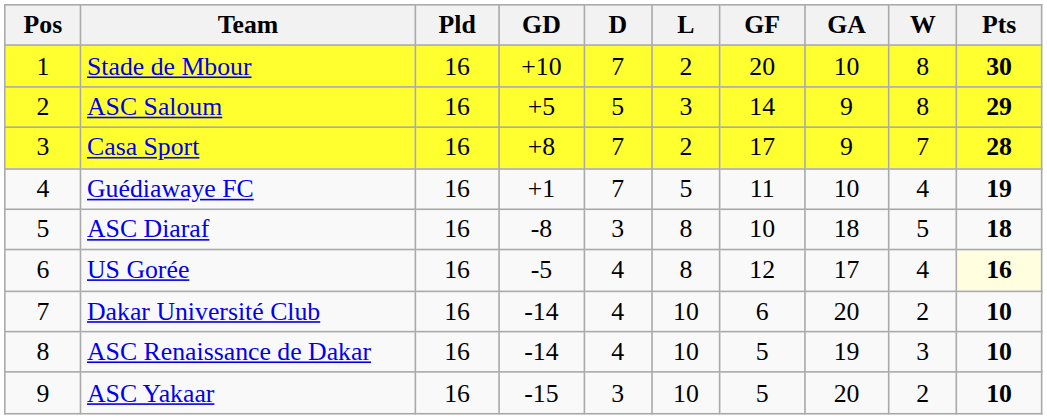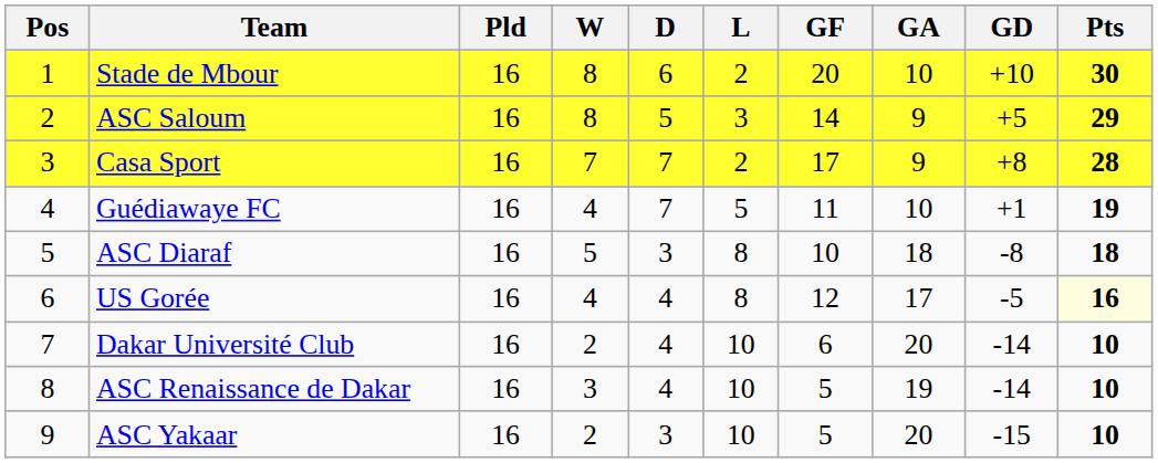 <table class="wikitable" style="text-align: center;">
 <tr>
 <th style="width: 40px;">Pos</th>
 <th style="width: 200px;">Team</th>
 <th style="width: 45px;">Pld</th>
-<th style="width: 45px;">GD</th>
+<th style="width: 35px;">W</th>
 <th style="width: 35px;">D</th>
 <th style="width: 35px;">L</th>
 <th style="width: 45px;">GF</th>
 <th style="width: 45px;">GA</th>
-<th style="width: 35px;">W</th>
+<th style="width: 45px;">GD</th>
 <th style="width: 45px;">Pts</th>
 </tr>
 <tr style="background:#ffff30;">
 <td>1</td>
 <td style="text-align: left;"><a href='#'>Stade de Mbour</a></td>
 <td>16</td>
-<td>+10</td>
-<td>7</td>
+<td>8</td>
+<td>6</td>
 <td>2</td>
 <td>20</td>
 <td>10</td>
-<td>8</td>
+<td>+10</td>
 <td><strong>30</strong></td>
 </tr>
 <tr style="background:#ffff30;">
 <td>2</td>
 <td style="text-align: left;"><a href='#'>ASC Saloum</a></td>
 <td>16</td>
-<td>+5</td>
+<td>8</td>
 <td>5</td>
 <td>3</td>
 <td>14</td>
 <td>9</td>
-<td>8</td>
+<td>+5</td>
 <td><strong>29</strong></td>
 </tr>
 <tr style="background:#ffff30;">
 <td>3</td>
 <td style="text-align: left;"><a href='#'>Casa Sport</a></td>
 <td>16</td>
-<td>+8</td>
+<td>7</td>
 <td>7</td>
 <td>2</td>
 <td>17</td>
 <td>9</td>
-<td>7</td>
+<td>+8</td>
 <td><strong>28</strong></td>
 </tr>
 <tr>
 <td>4</td>
 <td style="text-align: left;"><a href='#'>Guédiawaye FC</a></td>
 <td>16</td>
-<td>+1</td>
+<td>4</td>
 <td>7</td>
 <td>5</td>
 <td>11</td>
 <td>10</td>
-<td>4</td>
+<td>+1</td>
 <td><strong>19</strong></td>
 </tr>
 <tr>
 <td>5</td>
 <td style="text-align: left;"><a href='#'>ASC Diaraf</a></td>
 <td>16</td>
-<td>-8</td>
+<td>5</td>
 <td>3</td>
 <td>8</td>
 <td>10</td>
 <td>18</td>
-<td>5</td>
+<td>-8</td>
 <td><strong>18</strong></td>
 </tr>
 <tr>
 <td>6</td>
 <td style="text-align: left;"><a href='#'>US Gorée</a></td>
 <td>16</td>
-<td>-5</td>
+<td>4</td>
 <td>4</td>
 <td>8</td>
 <td>12</td>
 <td>17</td>
-<td>4</td>
+<td>-5</td>
 <td style="background: lightyellow;"><strong>16</strong></td>
 </tr>
 <tr>
 <td>7</td>
 <td style="text-align: left;"><a href='#'>Dakar Université Club</a></td>
 <td>16</td>
-<td>-14</td>
+<td>2</td>
 <td>4</td>
 <td>10</td>
 <td>6</td>
 <td>20</td>
-<td>2</td>
+<td>-14</td>
 <td><strong>10</strong></td>
 </tr>
 <tr>
 <td>8</td>
 <td style="text-align: left;"><a href='#'>ASC Renaissance de Dakar</a></td>
 <td>16</td>
-<td>-14</td>
+<td>3</td>
 <td>4</td>
 <td>10</td>
 <td>5</td>
 <td>19</td>
-<td>3</td>
+<td>-14</td>
 <td><strong>10</strong></td>
 </tr>
 <tr>
 <td>9</td>
 <td style="text-align: left;"><a href='#'>ASC Yakaar</a></td>
 <td>16</td>
-<td>-15</td>
+<td>2</td>
 <td>3</td>
 <td>10</td>
 <td>5</td>
 <td>20</td>
-<td>2</td>
+<td>-15</td>
 <td><strong>10</strong></td>
 </tr>
 </table>
